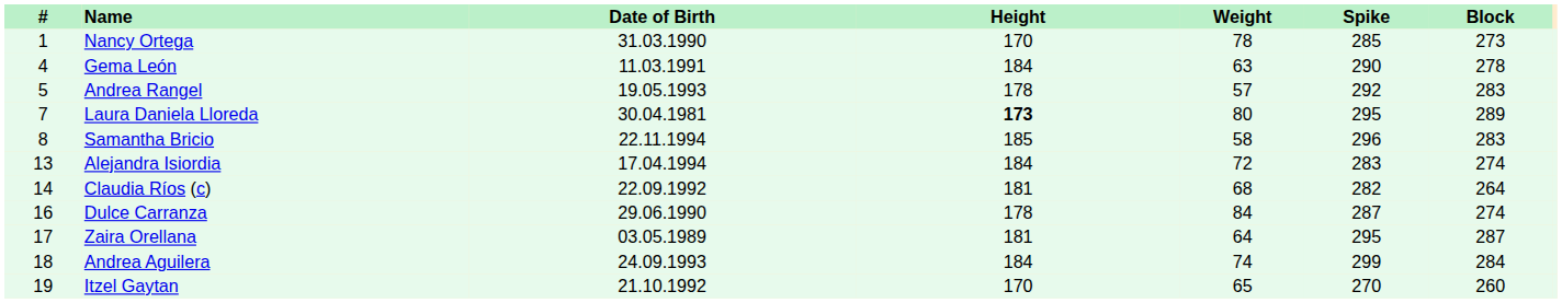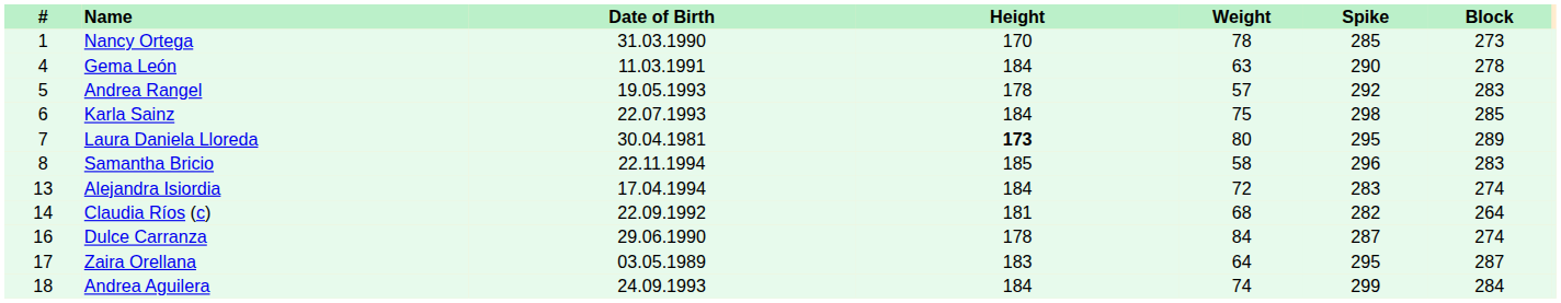 <table border=0 cellpadding=2 cellspacing=0  |- bgcolor=#FFECCE style="text-align:center; font-size:90%;" width=100%>
 <tr bgcolor=#BBF0C9>
 <th width=5%>#</th>
 <th width=25% align=left>Name</th>
 <th width=25%>Date of Birth</th>
 <th width=21%>Height</th>
 <th width=8%>Weight</th>
 <th width=8%>Spike</th>
 <th width=8%>Block</th>
 </tr>
 <tr bgcolor=#E7FAEC>
 <td>1</td>
 <td align=left><a href='#'>Nancy Ortega</a></td>
 <td>31.03.1990</td>
 <td>170</td>
 <td>78</td>
 <td>285</td>
 <td>273</td>
 <td></td>
 </tr>
 <tr bgcolor=#E7FAEC>
 <td>4</td>
 <td align=left><a href='#'>Gema León</a></td>
 <td>11.03.1991</td>
 <td>184</td>
 <td>63</td>
 <td>290</td>
 <td>278</td>
 <td></td>
 </tr>
 <tr bgcolor=#E7FAEC>
 <td>5</td>
 <td align=left><a href='#'>Andrea Rangel</a></td>
 <td>19.05.1993</td>
 <td>178</td>
 <td>57</td>
 <td>292</td>
 <td>283</td>
+<td></td>
+</tr>
+<tr bgcolor=#E7FAEC>
+<td>6</td>
+<td align=left><a href='#'>Karla Sainz</a></td>
+<td>22.07.1993</td>
+<td>184</td>
+<td>75</td>
+<td>298</td>
+<td>285</td>
 <td></td>
 </tr>
 <tr bgcolor=#E7FAEC>
 <td>7</td>
 <td align=left><a href='#'>Laura Daniela Lloreda</a></td>
 <td>30.04.1981</td>
 <td><strong>173</strong></td>
 <td>80</td>
 <td>295</td>
 <td>289</td>
 <td></td>
 </tr>
 <tr bgcolor=#E7FAEC>
 <td>8</td>
 <td align=left><a href='#'>Samantha Bricio</a></td>
 <td>22.11.1994</td>
 <td>185</td>
 <td>58</td>
 <td>296</td>
 <td>283</td>
 <td></td>
 </tr>
 <tr bgcolor=#E7FAEC>
 <td>13</td>
 <td align=left><a href='#'>Alejandra Isiordia</a></td>
 <td>17.04.1994</td>
 <td>184</td>
 <td>72</td>
 <td>283</td>
 <td>274</td>
 <td></td>
 </tr>
 <tr bgcolor=#E7FAEC>
 <td>14</td>
 <td align=left><a href='#'>Claudia Ríos</a> (<a href='#'>c</a>)</td>
 <td>22.09.1992</td>
 <td>181</td>
 <td>68</td>
 <td>282</td>
 <td>264</td>
 <td></td>
 </tr>
 <tr bgcolor=#E7FAEC>
 <td>16</td>
 <td align=left><a href='#'>Dulce Carranza</a></td>
 <td>29.06.1990</td>
 <td>178</td>
 <td>84</td>
 <td>287</td>
 <td>274</td>
 <td></td>
 </tr>
 <tr bgcolor=#E7FAEC>
 <td>17</td>
 <td align=left><a href='#'>Zaira Orellana</a></td>
 <td>03.05.1989</td>
-<td>181</td>
+<td>183</td>
 <td>64</td>
 <td>295</td>
 <td>287</td>
 <td></td>
 </tr>
 <tr bgcolor=#E7FAEC>
 <td>18</td>
 <td align=left><a href='#'>Andrea Aguilera</a></td>
 <td>24.09.1993</td>
 <td>184</td>
 <td>74</td>
 <td>299</td>
 <td>284</td>
 <td></td>
 </tr>
-<tr bgcolor=#E7FAEC>
-<td>19</td>
-<td align=left><a href='#'>Itzel Gaytan</a></td>
-<td>21.10.1992</td>
-<td>170</td>
-<td>65</td>
-<td>270</td>
-<td>260</td>
-<td></td>
-</tr>
 </table>
